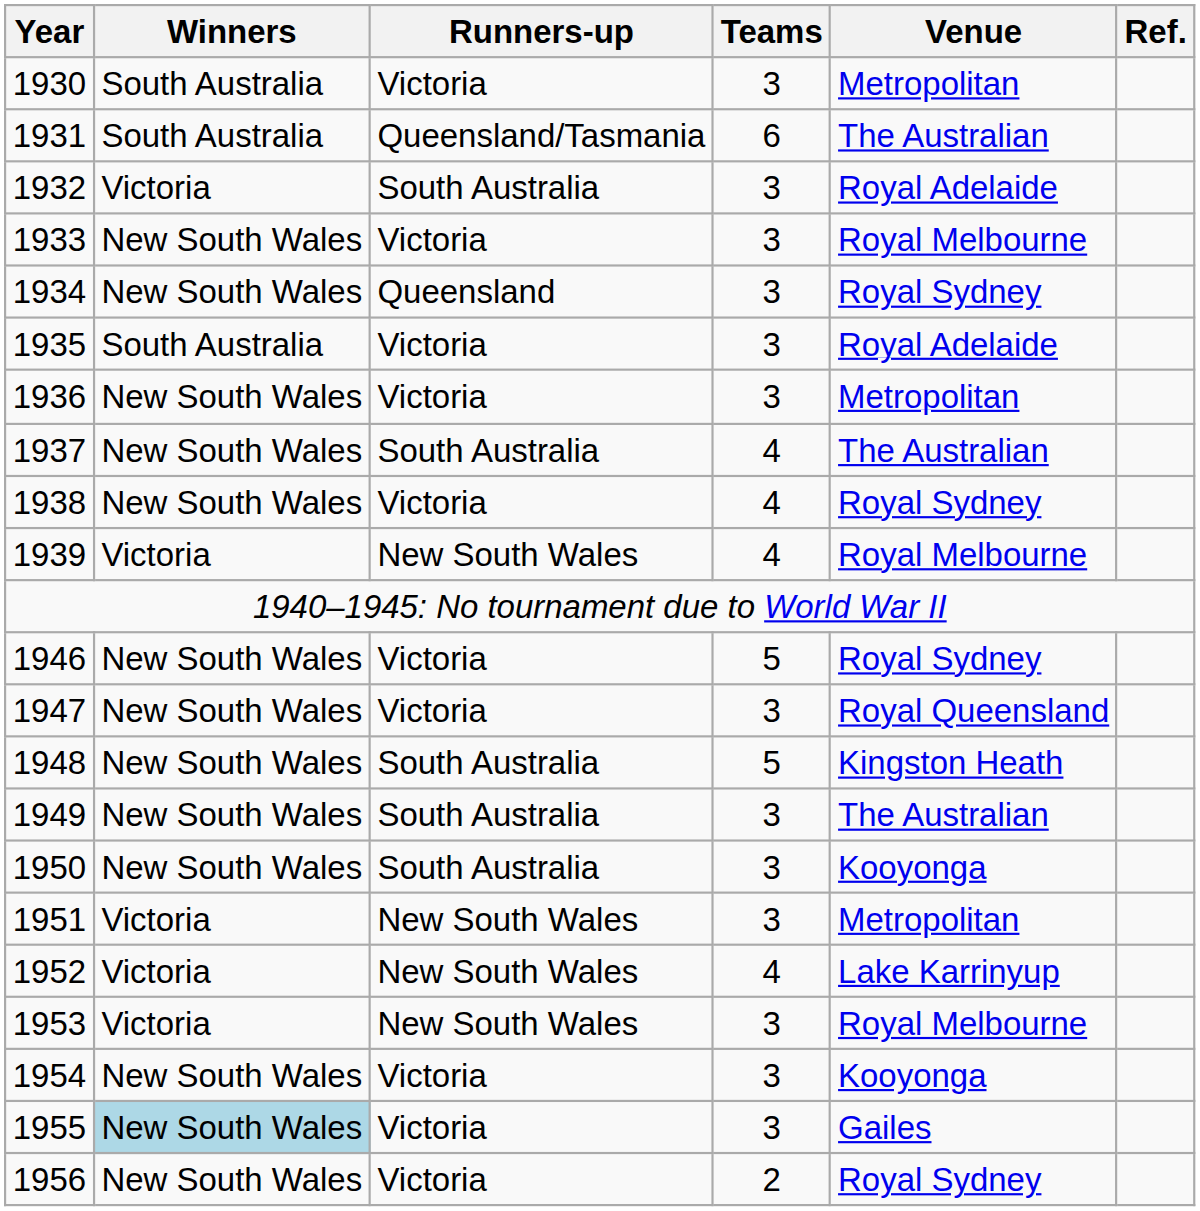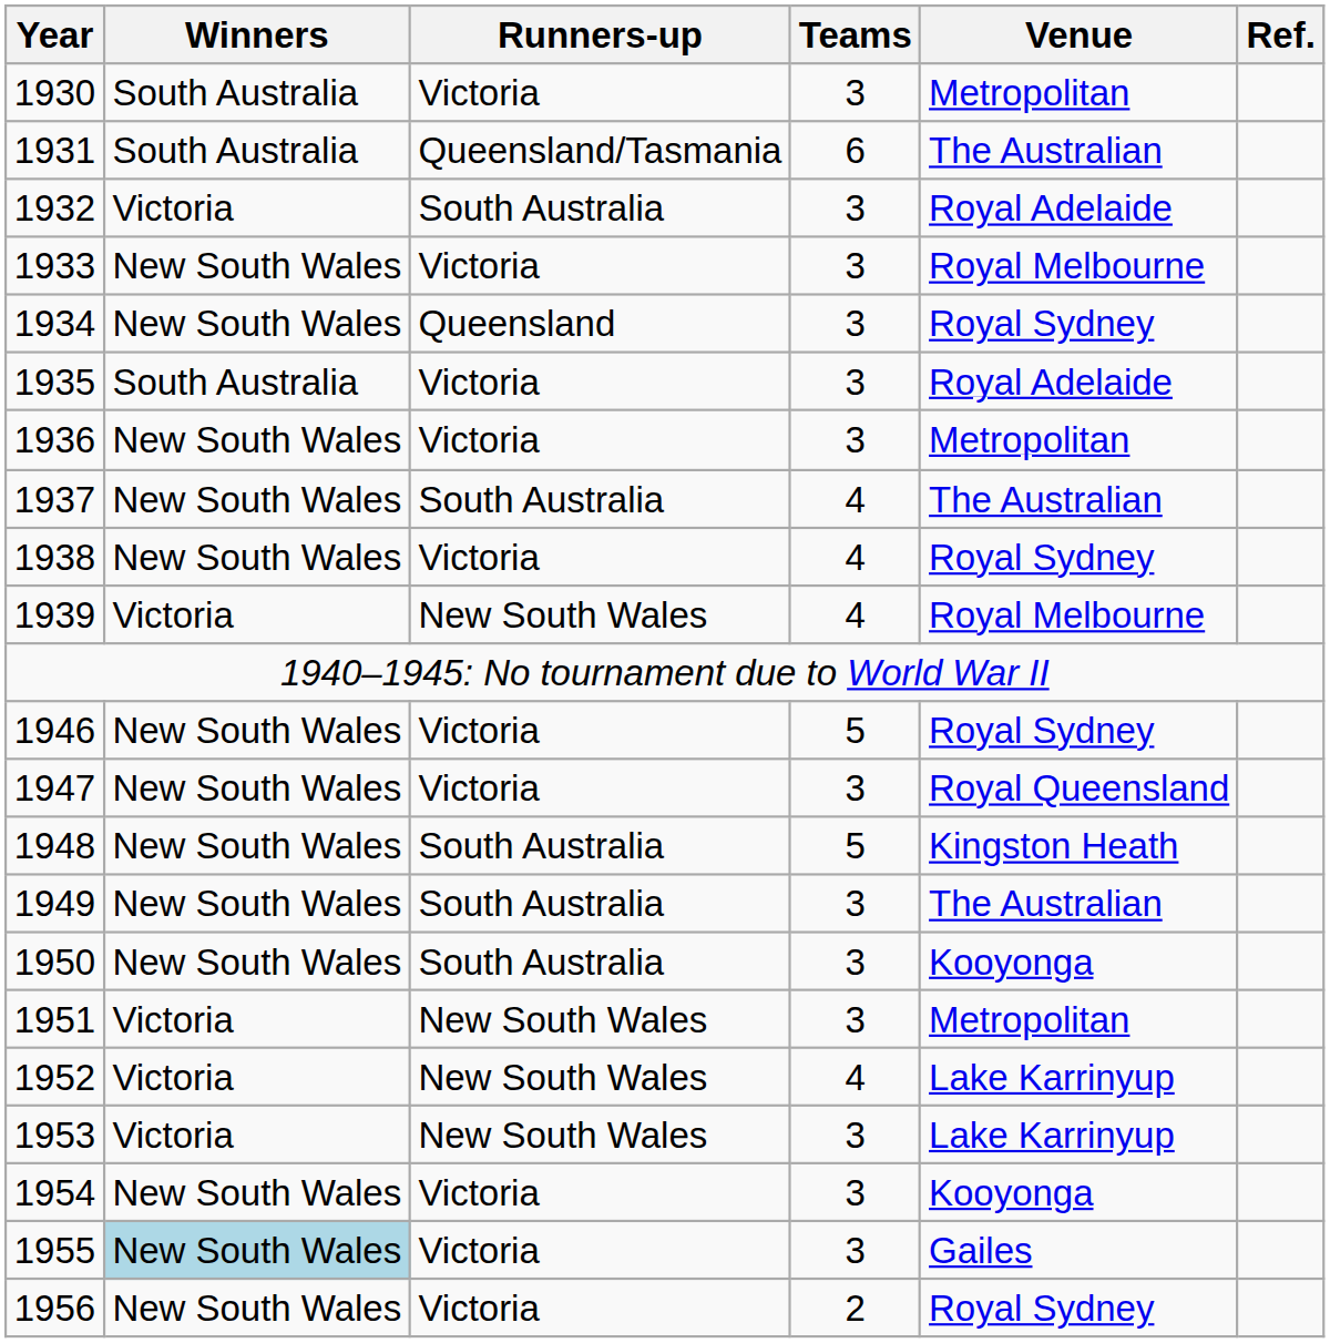 <table class="wikitable sortable" style="font-size:95%;">
 <tr>
 <th>Year</th>
 <th>Winners</th>
 <th>Runners-up</th>
 <th>Teams</th>
 <th>Venue</th>
 <th>Ref.</th>
 </tr>
 <tr>
 <td align=center>1930</td>
 <td>South Australia</td>
 <td>Victoria</td>
 <td align=center>3</td>
 <td><a href='#'>Metropolitan</a></td>
 <td></td>
 </tr>
 <tr>
 <td align=center>1931</td>
 <td>South Australia</td>
 <td>Queensland/Tasmania</td>
 <td align=center>6</td>
 <td><a href='#'>The Australian</a></td>
 <td></td>
 </tr>
 <tr>
 <td align=center>1932</td>
 <td>Victoria</td>
 <td>South Australia</td>
 <td align=center>3</td>
 <td><a href='#'>Royal Adelaide</a></td>
 <td></td>
 </tr>
 <tr>
 <td align=center>1933</td>
 <td>New South Wales</td>
 <td>Victoria</td>
 <td align=center>3</td>
 <td><a href='#'>Royal Melbourne</a></td>
 <td></td>
 </tr>
 <tr>
 <td align=center>1934</td>
 <td>New South Wales</td>
 <td>Queensland</td>
 <td align=center>3</td>
 <td><a href='#'>Royal Sydney</a></td>
 <td></td>
 </tr>
 <tr>
 <td align=center>1935</td>
 <td>South Australia</td>
 <td>Victoria</td>
 <td align=center>3</td>
 <td><a href='#'>Royal Adelaide</a></td>
 <td></td>
 </tr>
 <tr>
 <td align=center>1936</td>
 <td>New South Wales</td>
 <td>Victoria</td>
 <td align=center>3</td>
 <td><a href='#'>Metropolitan</a></td>
 <td></td>
 </tr>
 <tr>
 <td align=center>1937</td>
 <td>New South Wales</td>
 <td>South Australia</td>
 <td align=center>4</td>
 <td><a href='#'>The Australian</a></td>
 <td></td>
 </tr>
 <tr>
 <td align=center>1938</td>
 <td>New South Wales</td>
 <td>Victoria</td>
 <td align=center>4</td>
 <td><a href='#'>Royal Sydney</a></td>
 <td></td>
 </tr>
 <tr>
 <td align=center>1939</td>
 <td>Victoria</td>
 <td>New South Wales</td>
 <td align=center>4</td>
 <td><a href='#'>Royal Melbourne</a></td>
 <td></td>
 </tr>
 <tr>
 <td colspan=6 align=center><em>1940–1945: No tournament due to <a href='#'>World War II</a></em></td>
 </tr>
 <tr>
 <td align=center>1946</td>
 <td>New South Wales</td>
 <td>Victoria</td>
 <td align=center>5</td>
 <td><a href='#'>Royal Sydney</a></td>
 <td></td>
 </tr>
 <tr>
 <td align=center>1947</td>
 <td>New South Wales</td>
 <td>Victoria</td>
 <td align=center>3</td>
 <td><a href='#'>Royal Queensland</a></td>
 <td></td>
 </tr>
 <tr>
 <td align=center>1948</td>
 <td>New South Wales</td>
 <td>South Australia</td>
 <td align=center>5</td>
 <td><a href='#'>Kingston Heath</a></td>
 <td></td>
 </tr>
 <tr>
 <td align=center>1949</td>
 <td>New South Wales</td>
 <td>South Australia</td>
 <td align=center>3</td>
 <td><a href='#'>The Australian</a></td>
 <td></td>
 </tr>
 <tr>
 <td align=center>1950</td>
 <td>New South Wales</td>
 <td>South Australia</td>
 <td align=center>3</td>
 <td><a href='#'>Kooyonga</a></td>
 <td></td>
 </tr>
 <tr>
 <td align=center>1951</td>
 <td>Victoria</td>
 <td>New South Wales</td>
 <td align=center>3</td>
 <td><a href='#'>Metropolitan</a></td>
 <td></td>
 </tr>
 <tr>
 <td align=center>1952</td>
 <td>Victoria</td>
 <td>New South Wales</td>
 <td align=center>4</td>
 <td><a href='#'>Lake Karrinyup</a></td>
 <td></td>
 </tr>
 <tr>
 <td align=center>1953</td>
 <td>Victoria</td>
 <td>New South Wales</td>
 <td align=center>3</td>
-<td><a href='#'>Royal Melbourne</a></td>
+<td><a href='#'>Lake Karrinyup</a></td>
 <td></td>
 </tr>
 <tr>
 <td align=center>1954</td>
 <td>New South Wales</td>
 <td>Victoria</td>
 <td align=center>3</td>
 <td><a href='#'>Kooyonga</a></td>
 <td></td>
 </tr>
 <tr>
 <td align=center>1955</td>
 <td style="background: lightblue;">New South Wales</td>
 <td>Victoria</td>
 <td align=center>3</td>
 <td><a href='#'>Gailes</a></td>
 <td></td>
 </tr>
 <tr>
 <td align=center>1956</td>
 <td>New South Wales</td>
 <td>Victoria</td>
 <td align=center>2</td>
 <td><a href='#'>Royal Sydney</a></td>
 <td></td>
 </tr>
 </table>
